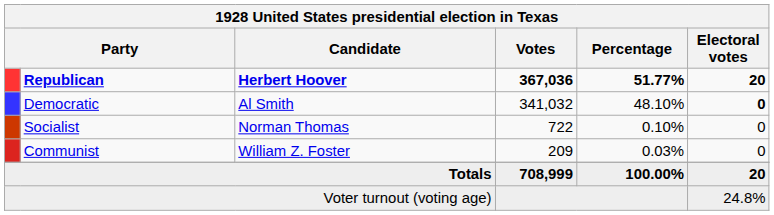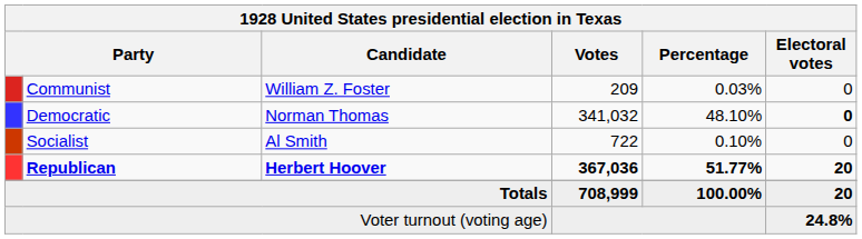 <table class="wikitable" style="font-size: 95%;">
 <tr>
 <th colspan="6">1928 United States presidential election in Texas</th>
 </tr>
 <tr>
 <th colspan="2" style="width: 15em">Party</th>
 <th style="width: 17em">Candidate</th>
 <th style="width: 5em">Votes</th>
 <th style="width: 7em">Percentage</th>
 <th style="width: 5em">Electoral votes</th>
 </tr>
 <tr>
-<th style="background-color:#FF3333; width: 3px"></th>
-<td style="width: 130px"><strong><a href='#'>Republican</a></strong></td>
-<td><strong><a href='#'>Herbert Hoover</a></strong></td>
-<td align="right"><strong>367,036</strong></td>
-<td align="right"><strong>51.77%</strong></td>
-<td align="right"><strong>20</strong></td>
+<th style="background-color:#DC241F; width: 3px"></th>
+<td style="width: 130px"><a href='#'>Communist</a></td>
+<td><a href='#'>William Z. Foster</a></td>
+<td align="right">209</td>
+<td align="right">0.03%</td>
+<td align="right">0</td>
 </tr>
 <tr>
 <th style="background-color:#3333FF; width: 3px"></th>
 <td style="width: 130px"><a href='#'>Democratic</a></td>
-<td><a href='#'>Al Smith</a></td>
+<td><a href='#'>Norman Thomas</a></td>
 <td align="right">341,032</td>
 <td align="right">48.10%</td>
 <td align="right"><strong>0</strong></td>
 </tr>
 <tr>
 <th style="background-color:#CD3700; width: 3px"></th>
 <td style="width: 130px"><a href='#'>Socialist</a></td>
-<td><a href='#'>Norman Thomas</a></td>
+<td><a href='#'>Al Smith</a></td>
 <td align="right">722</td>
 <td align="right">0.10%</td>
 <td align="right">0</td>
 </tr>
 <tr>
-<th style="background-color:#DC241F; width: 3px"></th>
-<td style="width: 130px"><a href='#'>Communist</a></td>
-<td><a href='#'>William Z. Foster</a></td>
-<td align="right">209</td>
-<td align="right">0.03%</td>
-<td align="right">0</td>
+<th style="background-color:#FF3333; width: 3px"></th>
+<td style="width: 130px"><strong><a href='#'>Republican</a></strong></td>
+<td><strong><a href='#'>Herbert Hoover</a></strong></td>
+<td align="right"><strong>367,036</strong></td>
+<td align="right"><strong>51.77%</strong></td>
+<td align="right"><strong>20</strong></td>
 </tr>
 <tr>
 </tr>
 <tr bgcolor="#EEEEEE">
 <td colspan="3" align="right"><strong>Totals</strong></td>
 <td align="right"><strong>708,999</strong></td>
 <td align="right"><strong>100.00%</strong></td>
 <td align="right"><strong>20</strong></td>
 </tr>
 <tr bgcolor="#EEEEEE">
 <td colspan="3" align="right">Voter turnout (voting age)</td>
 <td colspan="2" align="right"></td>
-<td align="right">24.8%</td>
+<td align="right"><strong>24.8%</strong></td>
 </tr>
 </table>
